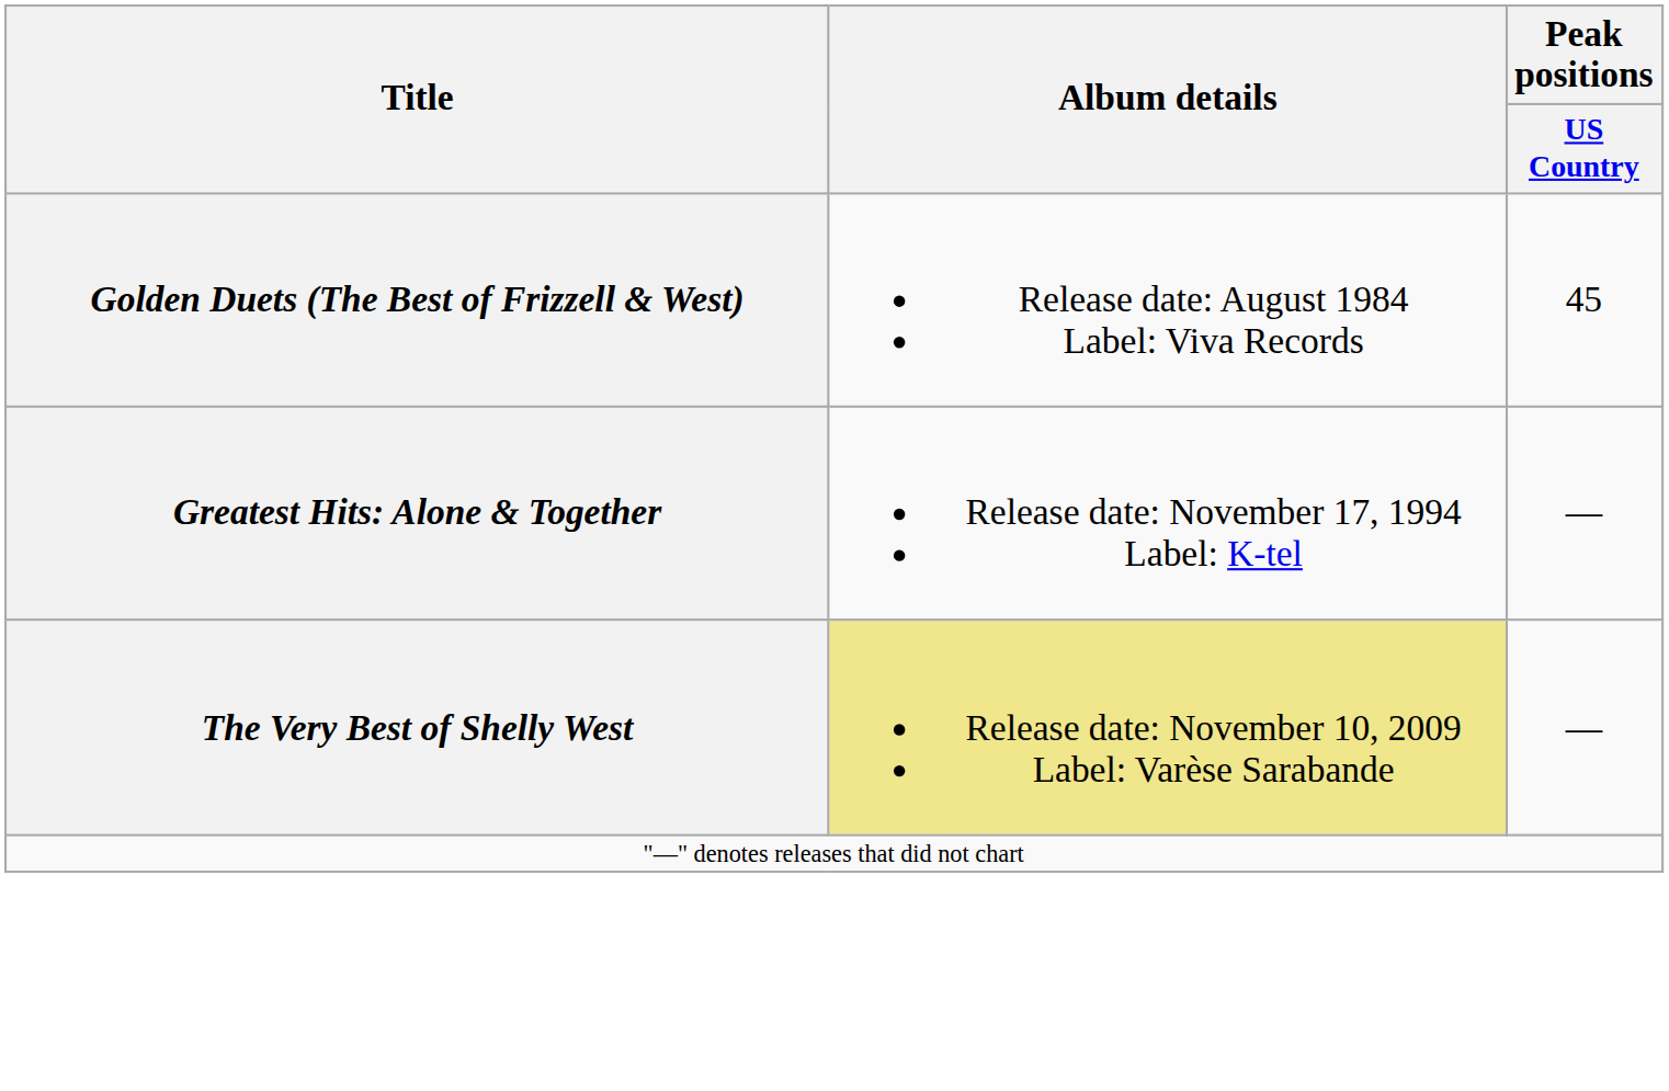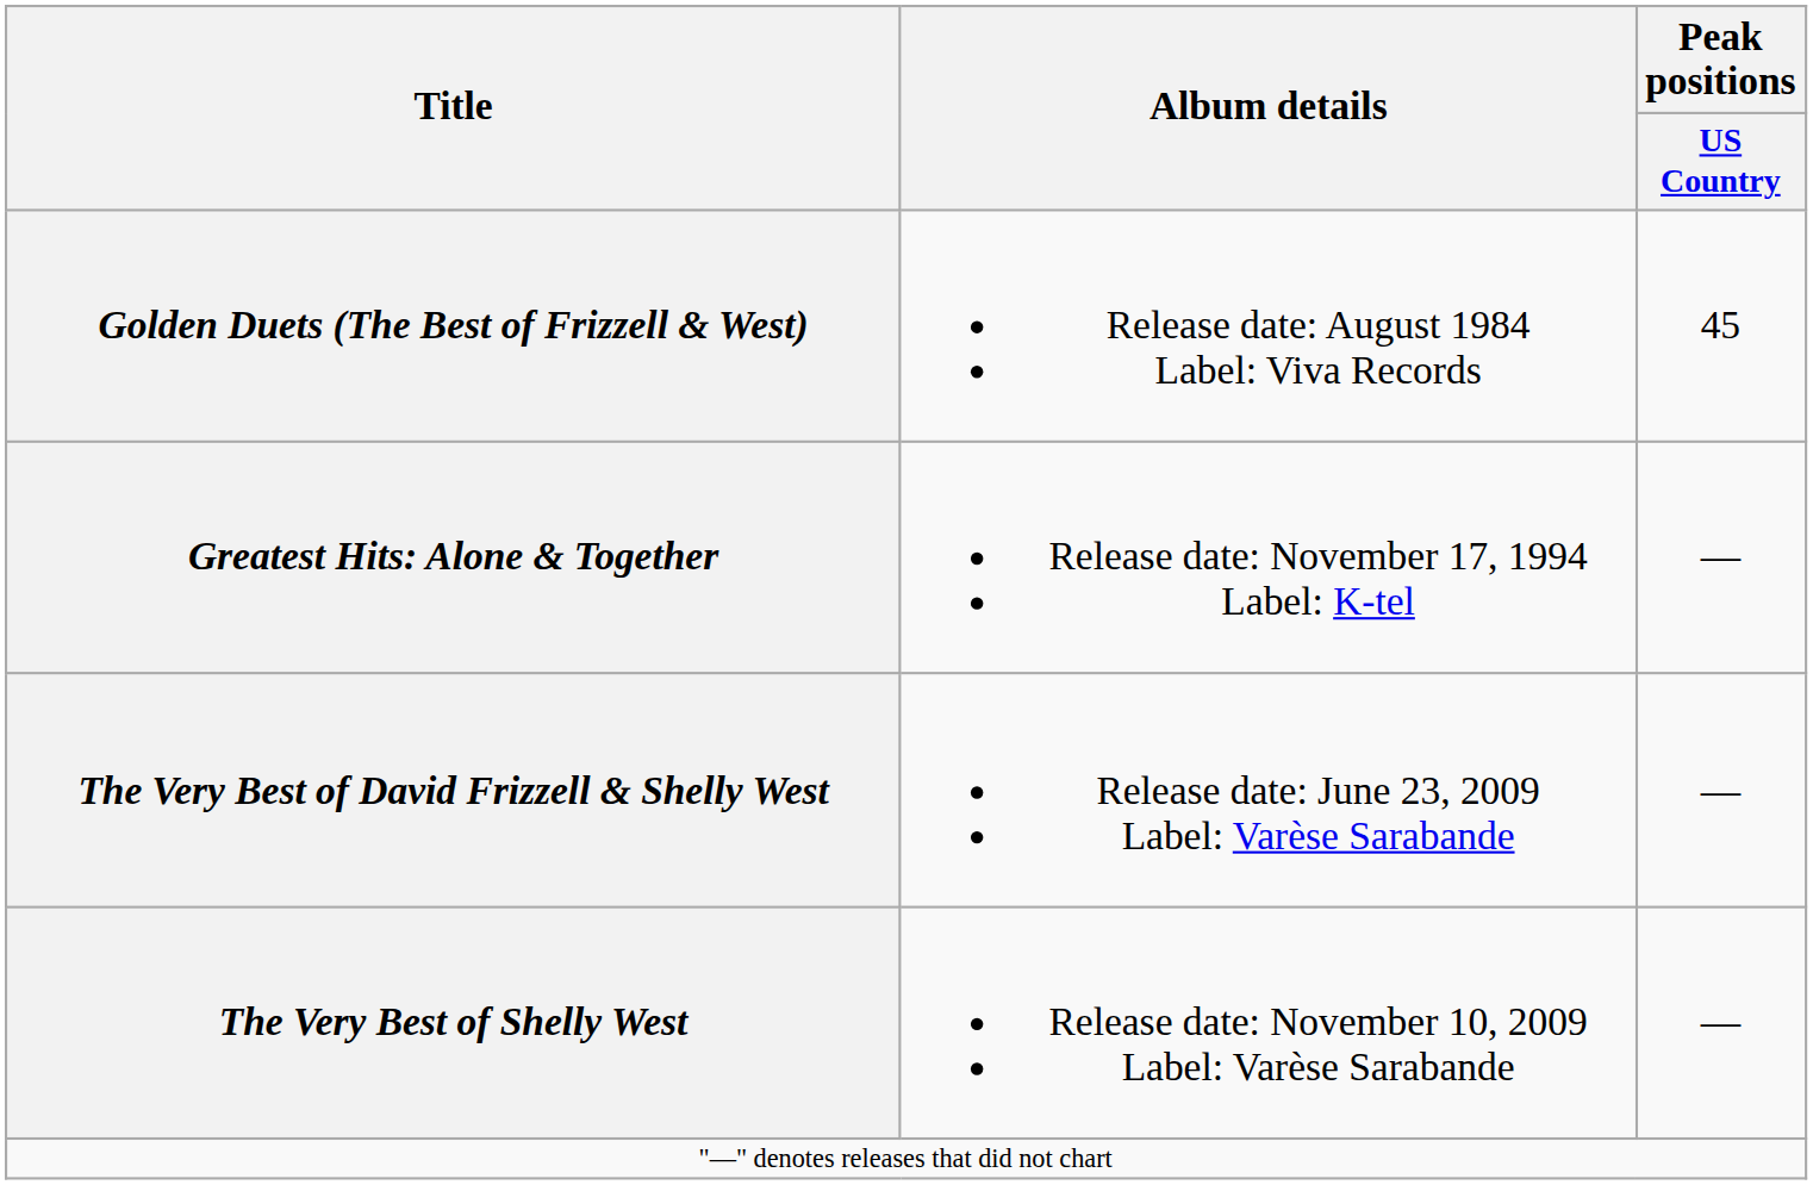 <table class="wikitable plainrowheaders" style="text-align:center;">
 <tr>
 <th rowspan="2" style="width:22em;">Title</th>
 <th rowspan="2" style="width:18em;">Album details</th>
 <th>Peak<br>positions</th>
 </tr>
 <tr style="font-size:smaller;">
 <th width="45"><a href='#'>US Country</a></th>
 </tr>
 <tr>
 <th scope="row"><em>Golden Duets (The Best of Frizzell & West)</em><br></th>
 <td><br><ul><li>Release date: August 1984</li><li>Label: Viva Records</li></ul></td>
 <td>45</td>
 </tr>
 <tr>
 <th scope="row"><em>Greatest Hits: Alone & Together</em><br></th>
 <td><br><ul><li>Release date: November 17, 1994</li><li>Label: <a href='#'>K-tel</a></li></ul></td>
 <td>—</td>
 </tr>
 <tr>
+<th scope="row"><em>The Very Best of David Frizzell & Shelly West</em><br></th>
+<td><br><ul><li>Release date: June 23, 2009</li><li>Label: <a href='#'>Varèse Sarabande</a></li></ul></td>
+<td>—</td>
+</tr>
+<tr>
 <th scope="row"><em>The Very Best of Shelly West</em></th>
-<td style="background: khaki;"><br><ul><li>Release date: November 10, 2009</li><li>Label: Varèse Sarabande</li></ul></td>
+<td><br><ul><li>Release date: November 10, 2009</li><li>Label: Varèse Sarabande</li></ul></td>
 <td>—</td>
 </tr>
 <tr>
 <td colspan="3" style="font-size:8pt">"—" denotes releases that did not chart</td>
 </tr>
 </table>
